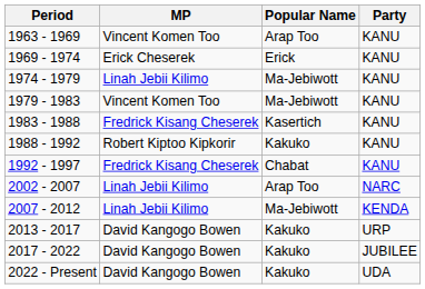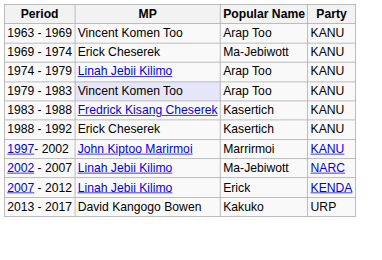 <table class="wikitable">
 <tr>
 <th>Period</th>
 <th>MP </th>
 <th>Popular Name</th>
 <th>Party</th>
 </tr>
 <tr>
 <td>1963 - 1969</td>
 <td>Vincent Komen Too</td>
 <td>Arap Too</td>
 <td>KANU</td>
 </tr>
 <tr>
 <td>1969 - 1974</td>
 <td>Erick Cheserek</td>
-<td>Erick</td>
+<td>Ma-Jebiwott</td>
 <td>KANU</td>
 </tr>
 <tr>
 <td>1974 - 1979</td>
 <td><a href='#'>Linah Jebii Kilimo</a></td>
-<td>Ma-Jebiwott</td>
+<td>Arap Too</td>
 <td>KANU</td>
 </tr>
 <tr>
 <td>1979 - 1983</td>
-<td>Vincent Komen Too</td>
-<td>Ma-Jebiwott</td>
+<td style="background: lavender;">Vincent Komen Too</td>
+<td>Arap Too</td>
 <td>KANU</td>
 </tr>
 <tr>
 <td>1983 - 1988</td>
 <td><a href='#'>Fredrick Kisang Cheserek</a></td>
 <td>Kasertich</td>
 <td>KANU</td>
 </tr>
 <tr>
 <td>1988 - 1992</td>
-<td>Robert Kiptoo Kipkorir</td>
-<td>Kakuko</td>
+<td>Erick Cheserek</td>
+<td>Kasertich</td>
 <td>KANU</td>
 </tr>
 <tr>
-<td><a href='#'>1992</a> - 1997</td>
-<td><a href='#'>Fredrick Kisang Cheserek</a></td>
-<td>Chabat</td>
+<td><a href='#'>1997</a>- 2002</td>
+<td><a href='#'>John Kiptoo Marirmoi</a></td>
+<td>Marrirmoi</td>
 <td><a href='#'>KANU</a></td>
 </tr>
 <tr>
 <td><a href='#'>2002</a> - 2007</td>
 <td><a href='#'>Linah Jebii Kilimo</a></td>
-<td>Arap Too</td>
+<td>Ma-Jebiwott</td>
 <td><a href='#'>NARC</a></td>
 </tr>
 <tr>
 <td><a href='#'>2007</a> - 2012</td>
 <td><a href='#'>Linah Jebii Kilimo</a></td>
-<td>Ma-Jebiwott</td>
+<td>Erick</td>
 <td><a href='#'>KENDA</a></td>
 </tr>
 <tr>
 <td>2013 - 2017</td>
 <td>David Kangogo Bowen</td>
 <td>Kakuko</td>
 <td>URP</td>
 </tr>
-<tr>
-<td>2017 - 2022</td>
-<td>David Kangogo Bowen</td>
-<td>Kakuko</td>
-<td>JUBILEE</td>
-</tr>
-<tr>
-<td>2022 - Present</td>
-<td>David Kangogo Bowen</td>
-<td>Kakuko</td>
-<td>UDA</td>
-</tr>
 </table>
